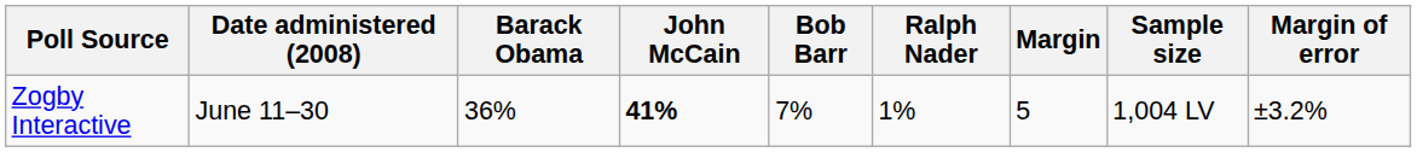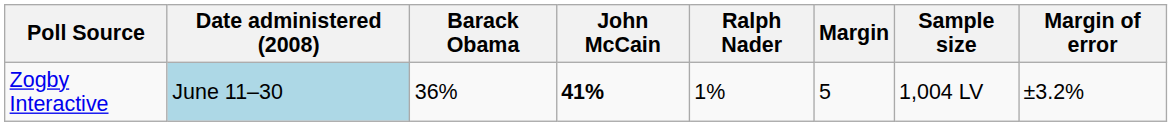 <table class="wikitable collapsible">
 <tr>
 <th>Poll Source</th>
 <th>Date administered (2008)</th>
 <th>Barack Obama</th>
 <th>John McCain</th>
-<th>Bob Barr</th>
 <th>Ralph Nader</th>
 <th>Margin</th>
 <th>Sample size</th>
 <th>Margin of error</th>
 </tr>
 <tr>
 <td><a href='#'>Zogby Interactive</a></td>
-<td>June 11–30</td>
+<td style="background: lightblue;">June 11–30</td>
 <td>36%</td>
 <td><strong>41%</strong></td>
-<td>7%</td>
 <td>1%</td>
 <td>5</td>
 <td>1,004 LV</td>
 <td>±3.2%</td>
 </tr>
 </table>
